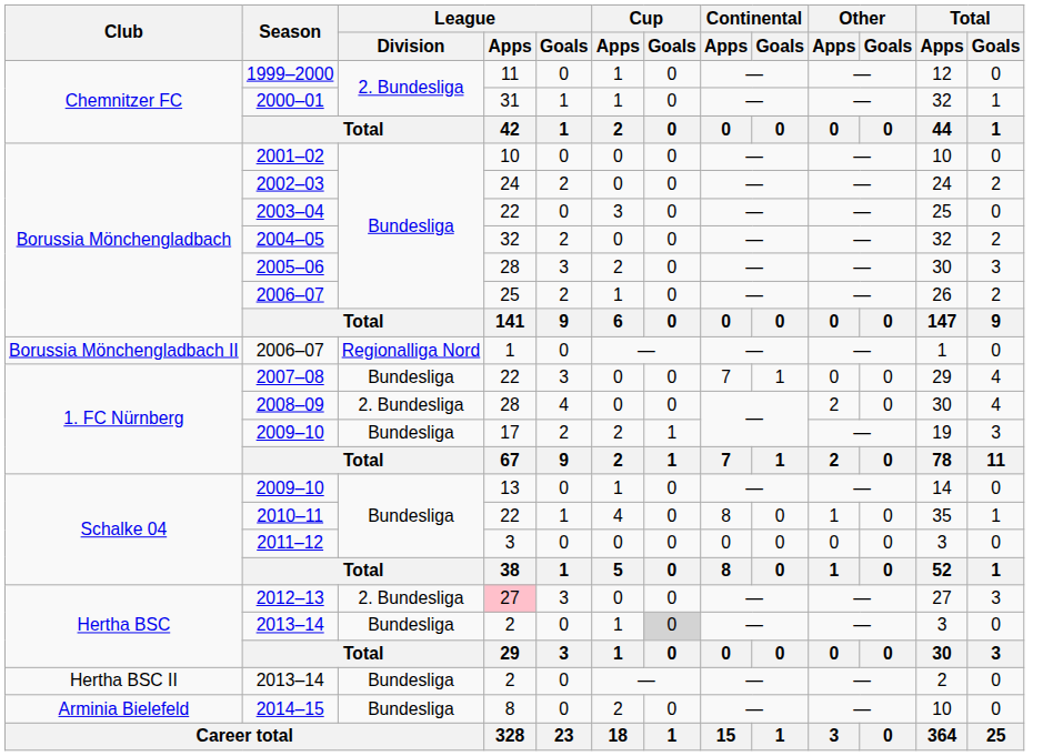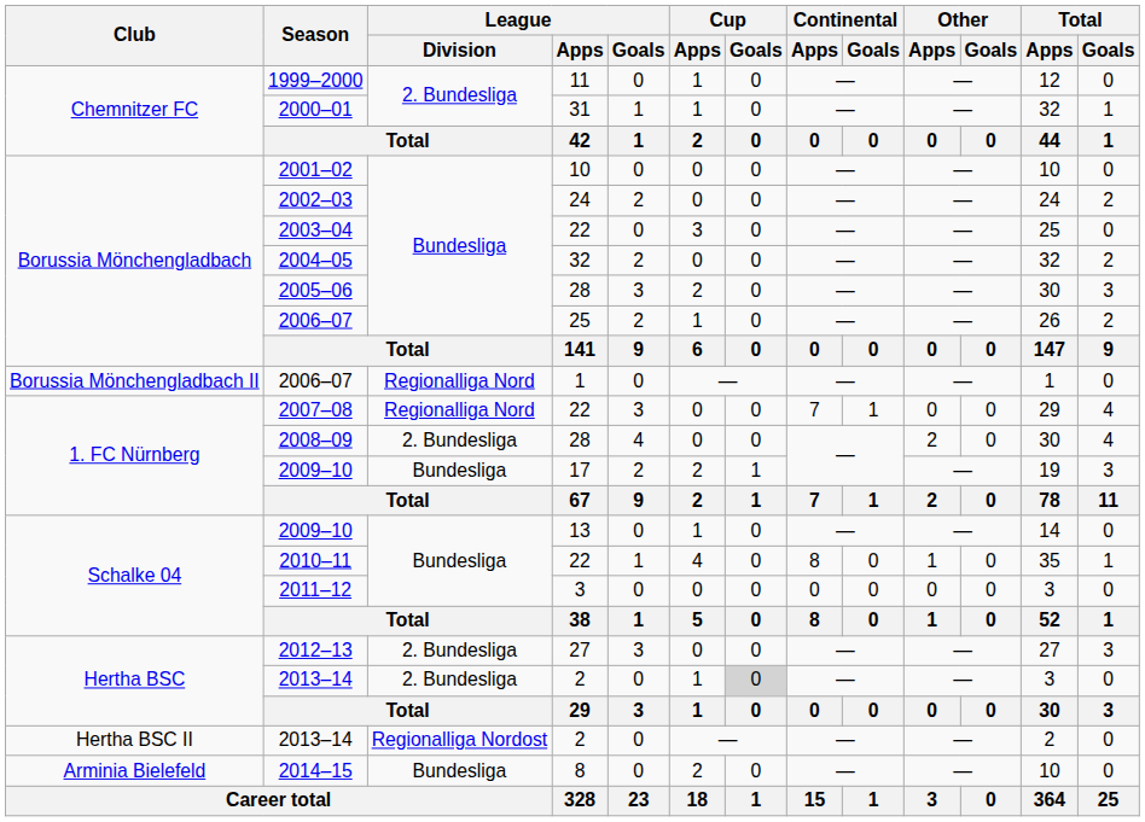 <table class="wikitable" style="text-align:center">
 <tr>
 <th rowspan="2">Club</th>
 <th rowspan="2">Season</th>
 <th colspan="3">League</th>
 <th colspan="2">Cup</th>
 <th colspan="2">Continental</th>
 <th colspan="2">Other</th>
 <th colspan="2">Total</th>
 </tr>
 <tr>
 <th>Division</th>
 <th>Apps</th>
 <th>Goals</th>
 <th>Apps</th>
 <th>Goals</th>
 <th>Apps</th>
 <th>Goals</th>
 <th>Apps</th>
 <th>Goals</th>
 <th>Apps</th>
 <th>Goals</th>
 </tr>
 <tr>
 <td rowspan="3"><a href='#'>Chemnitzer FC</a></td>
 <td><a href='#'>1999–2000</a></td>
 <td rowspan="2"><a href='#'>2. Bundesliga</a></td>
 <td>11</td>
 <td>0</td>
 <td>1</td>
 <td>0</td>
 <td colspan="2">—</td>
 <td colspan="2">—</td>
 <td>12</td>
 <td>0</td>
 </tr>
 <tr>
 <td><a href='#'>2000–01</a></td>
 <td>31</td>
 <td>1</td>
 <td>1</td>
 <td>0</td>
 <td colspan="2">—</td>
 <td colspan="2">—</td>
 <td>32</td>
 <td>1</td>
 </tr>
 <tr>
 <th colspan="2">Total</th>
 <th>42</th>
 <th>1</th>
 <th>2</th>
 <th>0</th>
 <th>0</th>
 <th>0</th>
 <th>0</th>
 <th>0</th>
 <th>44</th>
 <th>1</th>
 </tr>
 <tr>
 <td rowspan="7"><a href='#'>Borussia Mönchengladbach</a></td>
 <td><a href='#'>2001–02</a></td>
 <td rowspan="6"><a href='#'>Bundesliga</a></td>
 <td>10</td>
 <td>0</td>
 <td>0</td>
 <td>0</td>
 <td colspan="2">—</td>
 <td colspan="2">—</td>
 <td>10</td>
 <td>0</td>
 </tr>
 <tr>
 <td><a href='#'>2002–03</a></td>
 <td>24</td>
 <td>2</td>
 <td>0</td>
 <td>0</td>
 <td colspan="2">—</td>
 <td colspan="2">—</td>
 <td>24</td>
 <td>2</td>
 </tr>
 <tr>
 <td><a href='#'>2003–04</a></td>
 <td>22</td>
 <td>0</td>
 <td>3</td>
 <td>0</td>
 <td colspan="2">—</td>
 <td colspan="2">—</td>
 <td>25</td>
 <td>0</td>
 </tr>
 <tr>
 <td><a href='#'>2004–05</a></td>
 <td>32</td>
 <td>2</td>
 <td>0</td>
 <td>0</td>
 <td colspan="2">—</td>
 <td colspan="2">—</td>
 <td>32</td>
 <td>2</td>
 </tr>
 <tr>
 <td><a href='#'>2005–06</a></td>
 <td>28</td>
 <td>3</td>
 <td>2</td>
 <td>0</td>
 <td colspan="2">—</td>
 <td colspan="2">—</td>
 <td>30</td>
 <td>3</td>
 </tr>
 <tr>
 <td><a href='#'>2006–07</a></td>
 <td>25</td>
 <td>2</td>
 <td>1</td>
 <td>0</td>
 <td colspan="2">—</td>
 <td colspan="2">—</td>
 <td>26</td>
 <td>2</td>
 </tr>
 <tr>
 <th colspan="2">Total</th>
 <th>141</th>
 <th>9</th>
 <th>6</th>
 <th>0</th>
 <th>0</th>
 <th>0</th>
 <th>0</th>
 <th>0</th>
 <th>147</th>
 <th>9</th>
 </tr>
 <tr>
 <td><a href='#'>Borussia Mönchengladbach II</a></td>
 <td>2006–07</td>
 <td><a href='#'>Regionalliga Nord</a></td>
 <td>1</td>
 <td>0</td>
 <td colspan="2">—</td>
 <td colspan="2">—</td>
 <td colspan="2">—</td>
 <td>1</td>
 <td>0</td>
 </tr>
 <tr>
 <td rowspan="4"><a href='#'>1. FC Nürnberg</a></td>
 <td><a href='#'>2007–08</a></td>
-<td>Bundesliga</td>
+<td><a href='#'>Regionalliga Nord</a></td>
 <td>22</td>
 <td>3</td>
 <td>0</td>
 <td>0</td>
 <td>7</td>
 <td>1</td>
 <td>0</td>
 <td>0</td>
 <td>29</td>
 <td>4</td>
 </tr>
 <tr>
 <td><a href='#'>2008–09</a></td>
 <td>2. Bundesliga</td>
 <td>28</td>
 <td>4</td>
 <td>0</td>
 <td>0</td>
 <td rowspan="2" colspan="2">—</td>
 <td>2</td>
 <td>0</td>
 <td>30</td>
 <td>4</td>
 </tr>
 <tr>
 <td><a href='#'>2009–10</a></td>
 <td>Bundesliga</td>
 <td>17</td>
 <td>2</td>
 <td>2</td>
 <td>1</td>
 <td colspan="2">—</td>
 <td>19</td>
 <td>3</td>
 </tr>
 <tr>
 <th colspan="2">Total</th>
 <th>67</th>
 <th>9</th>
 <th>2</th>
 <th>1</th>
 <th>7</th>
 <th>1</th>
 <th>2</th>
 <th>0</th>
 <th>78</th>
 <th>11</th>
 </tr>
 <tr>
 <td rowspan="4"><a href='#'>Schalke 04</a></td>
 <td><a href='#'>2009–10</a></td>
 <td rowspan="3">Bundesliga</td>
 <td>13</td>
 <td>0</td>
 <td>1</td>
 <td>0</td>
 <td colspan="2">—</td>
 <td colspan="2">—</td>
 <td>14</td>
 <td>0</td>
 </tr>
 <tr>
 <td><a href='#'>2010–11</a></td>
 <td>22</td>
 <td>1</td>
 <td>4</td>
 <td>0</td>
 <td>8</td>
 <td>0</td>
 <td>1</td>
 <td>0</td>
 <td>35</td>
 <td>1</td>
 </tr>
 <tr>
 <td><a href='#'>2011–12</a></td>
 <td>3</td>
 <td>0</td>
 <td>0</td>
 <td>0</td>
 <td>0</td>
 <td>0</td>
 <td>0</td>
 <td>0</td>
 <td>3</td>
 <td>0</td>
 </tr>
 <tr>
 <th colspan="2">Total</th>
 <th>38</th>
 <th>1</th>
 <th>5</th>
 <th>0</th>
 <th>8</th>
 <th>0</th>
 <th>1</th>
 <th>0</th>
 <th>52</th>
 <th>1</th>
 </tr>
 <tr>
 <td rowspan="3"><a href='#'>Hertha BSC</a></td>
 <td><a href='#'>2012–13</a></td>
 <td>2. Bundesliga</td>
-<td style="background: pink;">27</td>
+<td>27</td>
 <td>3</td>
 <td>0</td>
 <td>0</td>
 <td colspan="2">—</td>
 <td colspan="2">—</td>
 <td>27</td>
 <td>3</td>
 </tr>
 <tr>
 <td><a href='#'>2013–14</a></td>
-<td>Bundesliga</td>
+<td>2. Bundesliga</td>
 <td>2</td>
 <td>0</td>
 <td>1</td>
 <td style="background: lightgrey;">0</td>
 <td colspan="2">—</td>
 <td colspan="2">—</td>
 <td>3</td>
 <td>0</td>
 </tr>
 <tr>
 <th colspan="2">Total</th>
 <th>29</th>
 <th>3</th>
 <th>1</th>
 <th>0</th>
 <th>0</th>
 <th>0</th>
 <th>0</th>
 <th>0</th>
 <th>30</th>
 <th>3</th>
 </tr>
 <tr>
 <td>Hertha BSC II</td>
 <td>2013–14</td>
-<td>Bundesliga</td>
+<td><a href='#'>Regionalliga Nordost</a></td>
 <td>2</td>
 <td>0</td>
 <td colspan="2">—</td>
 <td colspan="2">—</td>
 <td colspan="2">—</td>
 <td>2</td>
 <td>0</td>
 </tr>
 <tr>
 <td><a href='#'>Arminia Bielefeld</a></td>
 <td><a href='#'>2014–15</a></td>
 <td>Bundesliga</td>
 <td>8</td>
 <td>0</td>
 <td>2</td>
 <td>0</td>
 <td colspan="2">—</td>
 <td colspan="2">—</td>
 <td>10</td>
 <td>0</td>
 </tr>
 <tr>
 <th colspan="3">Career total</th>
 <th>328</th>
 <th>23</th>
 <th>18</th>
 <th>1</th>
 <th>15</th>
 <th>1</th>
 <th>3</th>
 <th>0</th>
 <th>364</th>
 <th>25</th>
 </tr>
 </table>
